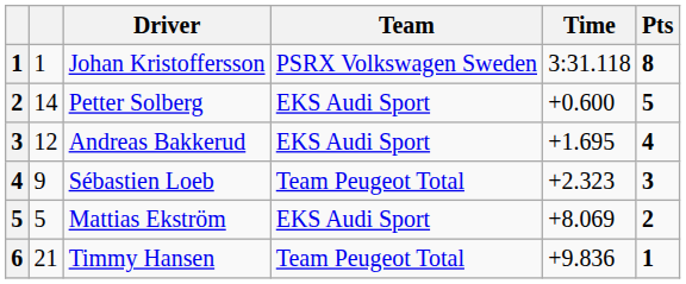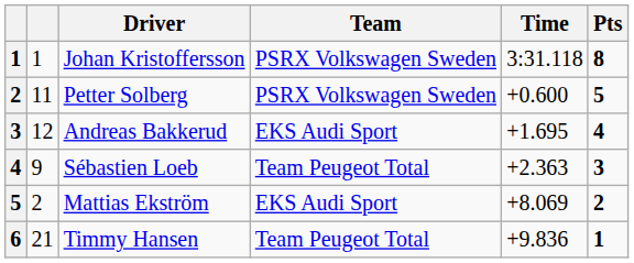 <table class="wikitable" style="font-size:95%">
 <tr>
 <th></th>
 <th></th>
 <th>Driver</th>
 <th>Team</th>
 <th>Time</th>
 <th>Pts</th>
 </tr>
 <tr>
 <th>1</th>
 <td>1</td>
 <td> <a href='#'>Johan Kristoffersson</a></td>
 <td><a href='#'>PSRX Volkswagen Sweden</a></td>
 <td>3:31.118</td>
 <td><strong>8</strong></td>
 </tr>
 <tr>
 <th>2</th>
-<td>14</td>
+<td>11</td>
 <td> <a href='#'>Petter Solberg</a></td>
-<td><a href='#'>EKS Audi Sport</a></td>
+<td><a href='#'>PSRX Volkswagen Sweden</a></td>
 <td>+0.600</td>
 <td><strong>5</strong></td>
 </tr>
 <tr>
 <th>3</th>
 <td>12</td>
 <td> <a href='#'>Andreas Bakkerud</a></td>
 <td><a href='#'>EKS Audi Sport</a></td>
 <td>+1.695</td>
 <td><strong>4</strong></td>
 </tr>
 <tr>
 <th>4</th>
 <td>9</td>
 <td> <a href='#'>Sébastien Loeb</a></td>
 <td><a href='#'>Team Peugeot Total</a></td>
-<td>+2.323</td>
+<td>+2.363</td>
 <td><strong>3</strong></td>
 </tr>
 <tr>
 <th>5</th>
-<td>5</td>
+<td>2</td>
 <td> <a href='#'>Mattias Ekström</a></td>
 <td><a href='#'>EKS Audi Sport</a></td>
 <td>+8.069</td>
 <td><strong>2</strong></td>
 </tr>
 <tr>
 <th>6</th>
 <td>21</td>
 <td> <a href='#'>Timmy Hansen</a></td>
 <td><a href='#'>Team Peugeot Total</a></td>
 <td>+9.836</td>
 <td><strong>1</strong></td>
 </tr>
 </table>
